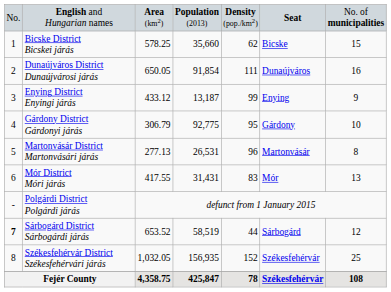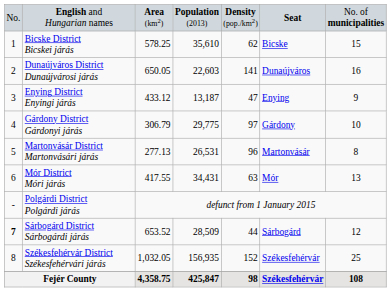 <table class="wikitable" style="font-size:95%">
 <tr bgcolor="D0D8DD">
 <td align="center">No.</td>
 <td style=width:175px; align="center"><strong>English</strong> and<br><em>Hungarian</em> names</td>
 <td align="center"><strong>Area</strong><br> <small>(km<sup>2</sup>)</small></td>
 <td align="center"><strong>Population</strong><br> <small>(2013)</small></td>
 <td align="center"><strong>Density</strong><br> <small>(pop./km<sup>2</sup>)</small></td>
 <td align="center"><strong>Seat</strong></td>
 <td align="center">No. of<br><strong>municipalities</strong></td>
 </tr>
 <tr>
 <td align="center">1</td>
 <td><a href='#'>Bicske District</a><br> <em>Bicskei járás</em></td>
 <td align="right">578.25</td>
-<td align="right">35,660</td>
+<td align="right">35,610</td>
 <td align="right">62</td>
 <td><a href='#'>Bicske</a></td>
 <td align="center">15</td>
 </tr>
 <tr>
 <td align="center">2</td>
 <td><a href='#'>Dunaújváros District</a><br> <em>Dunaújvárosi járás</em></td>
 <td align="right">650.05</td>
-<td align="right">91,854</td>
-<td align="right">111</td>
+<td align="right">22,603</td>
+<td align="right">141</td>
 <td><a href='#'>Dunaújváros</a></td>
 <td align="center">16</td>
 </tr>
 <tr>
 <td align="center">3</td>
 <td><a href='#'>Enying District</a><br> <em>Enyingi járás</em></td>
 <td align="right">433.12</td>
 <td align="right">13,187</td>
-<td align="right">99</td>
+<td align="right">47</td>
 <td><a href='#'>Enying</a></td>
 <td align="center">9</td>
 </tr>
 <tr>
 <td align="center">4</td>
 <td><a href='#'>Gárdony District</a><br> <em>Gárdonyi járás</em></td>
 <td align="right">306.79</td>
-<td align="right">92,775</td>
-<td align="right">95</td>
+<td align="right">29,775</td>
+<td align="right">97</td>
 <td><a href='#'>Gárdony</a></td>
 <td align="center">10</td>
 </tr>
 <tr>
 <td align="center">5</td>
 <td><a href='#'>Martonvásár District</a><br> <em>Martonvásári járás</em></td>
 <td align="right">277.13</td>
 <td align="right">26,531</td>
 <td align="right">96</td>
 <td><a href='#'>Martonvásár</a></td>
 <td align="center">8</td>
 </tr>
 <tr>
 <td align="center">6</td>
 <td><a href='#'>Mór District</a><br> <em>Móri járás</em></td>
 <td align="right">417.55</td>
-<td align="right">31,431</td>
-<td align="right">83</td>
+<td align="right">34,431</td>
+<td align="right">63</td>
 <td><a href='#'>Mór</a></td>
 <td align="center">13</td>
 </tr>
 <tr>
 <td align="center">-</td>
 <td><a href='#'>Polgárdi District</a><br> <em>Polgárdi járás</em></td>
 <td colspan=5; align="center"><em>defunct from 1 January 2015</em></td>
 </tr>
 <tr>
 <td align="center"><strong>7</strong></td>
 <td><a href='#'>Sárbogárd District</a><br> <em>Sárbogárdi járás</em></td>
 <td align="right">653.52</td>
-<td align="right">58,519</td>
+<td align="right">28,509</td>
 <td align="right">44</td>
 <td><a href='#'>Sárbogárd</a></td>
 <td align="center">12</td>
 </tr>
 <tr>
 <td align="center">8</td>
 <td><a href='#'>Székesfehérvár District</a><br> <em>Székesfehérvári járás</em></td>
 <td align="right">1,032.05</td>
 <td align="right">156,935</td>
 <td align="right">152</td>
 <td><a href='#'>Székesfehérvár</a></td>
 <td align="center">25</td>
 </tr>
 <tr>
 </tr>
 <tr bgcolor="E5E4E2">
 <th colspan="2">Fejér County</th>
 <td align="right"><strong>4,358.75</strong></td>
 <td align="right"><strong>425,847</strong></td>
-<td align="right"><strong>78</strong></td>
+<td align="right"><strong>98</strong></td>
 <td><strong><a href='#'>Székesfehérvár</a></strong></td>
 <td align="center"><strong>108</strong></td>
 </tr>
 </table>
